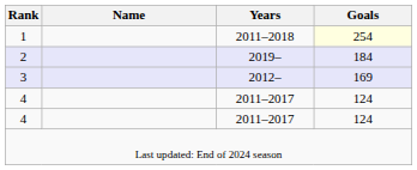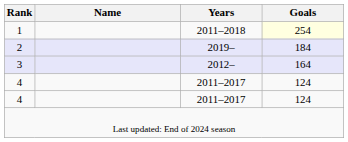 <table class="wikitable sortable" style="width:500px; text-align: center">
 <tr>
 <th width=5%>Rank</th>
 <th width=45%>Name</th>
 <th width=25%>Years</th>
 <th width=25%>Goals</th>
 </tr>
 <tr>
 <td>1</td>
 <td></td>
 <td>2011–2018</td>
 <td style="background: lightyellow;">254</td>
 </tr>
 <tr style="background:lavender;">
 <td>2</td>
 <td></td>
 <td>2019–</td>
 <td>184</td>
 </tr>
 <tr style="background:lavender;">
 <td>3</td>
 <td></td>
 <td>2012–</td>
-<td>169</td>
+<td>164</td>
 </tr>
 <tr>
 <td>4</td>
 <td></td>
 <td>2011–2017</td>
 <td>124</td>
 </tr>
 <tr>
 <td>4</td>
 <td></td>
 <td>2011–2017</td>
 <td>124</td>
 </tr>
 <tr class="sortbottom">
 <td colspan=5><br><small>Last updated: End of 2024 season</small></td>
 </tr>
 </table>
